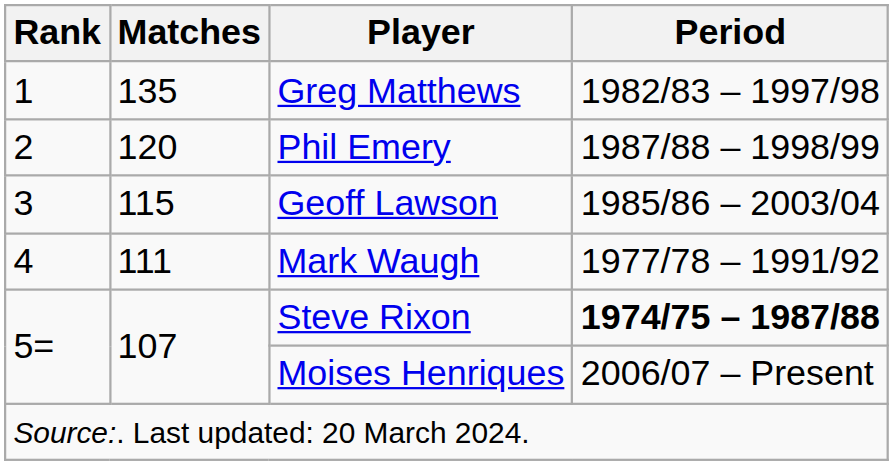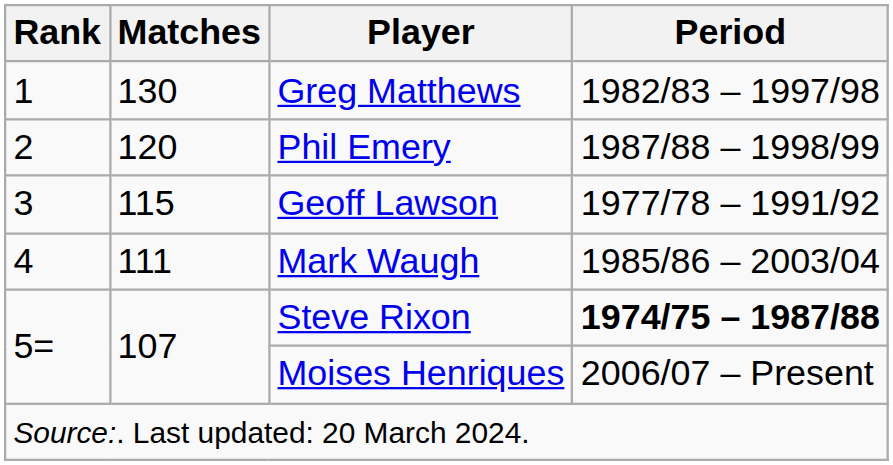 <table class="wikitable">
 <tr>
 <th>Rank</th>
 <th>Matches</th>
 <th>Player</th>
 <th>Period</th>
 </tr>
 <tr>
 <td>1</td>
-<td>135</td>
+<td>130</td>
 <td><a href='#'>Greg Matthews</a></td>
 <td>1982/83 – 1997/98</td>
 </tr>
 <tr>
 <td>2</td>
 <td>120</td>
 <td><a href='#'>Phil Emery</a></td>
 <td>1987/88 – 1998/99</td>
 </tr>
 <tr>
 <td>3</td>
 <td>115</td>
 <td><a href='#'>Geoff Lawson</a></td>
-<td>1985/86 – 2003/04</td>
+<td>1977/78 – 1991/92</td>
 </tr>
 <tr>
 <td>4</td>
 <td>111</td>
 <td><a href='#'>Mark Waugh</a></td>
-<td>1977/78 – 1991/92</td>
+<td>1985/86 – 2003/04</td>
 </tr>
 <tr>
 <td rowspan=2>5=</td>
 <td rowspan=2>107</td>
 <td><a href='#'>Steve Rixon</a></td>
 <td><strong>1974/75 – 1987/88</strong></td>
 </tr>
 <tr>
 <td><a href='#'>Moises Henriques</a></td>
 <td>2006/07 – Present</td>
 </tr>
 <tr>
 <td colspan=4><small><em>Source:</em>. Last updated: 20 March 2024.</small></td>
 </tr>
 </table>
